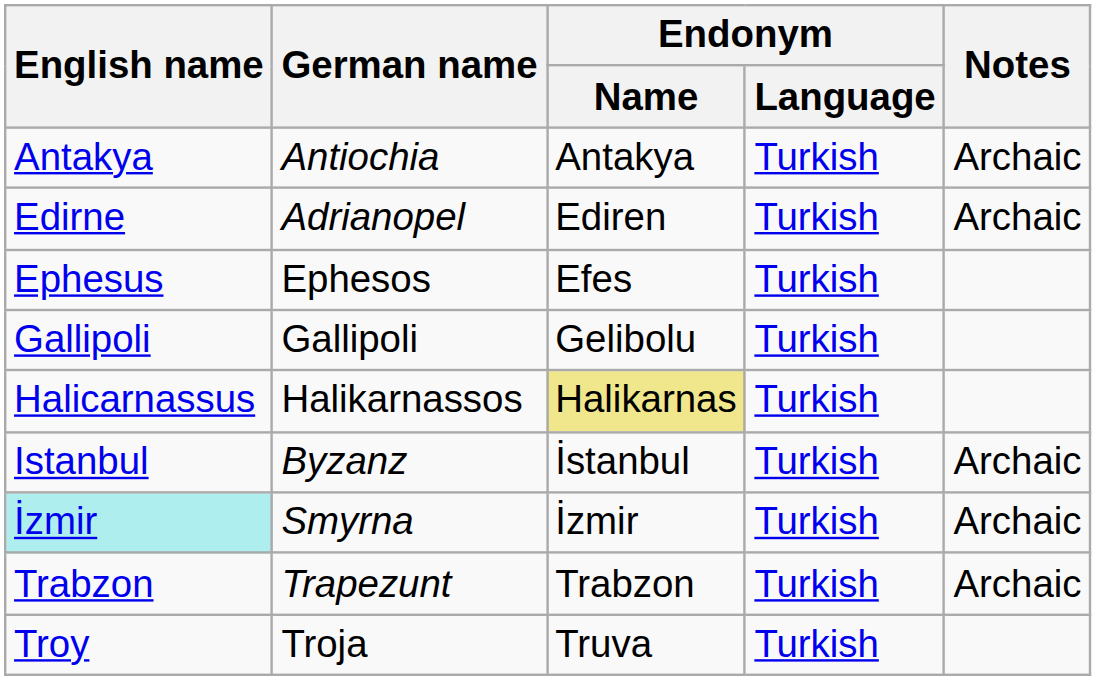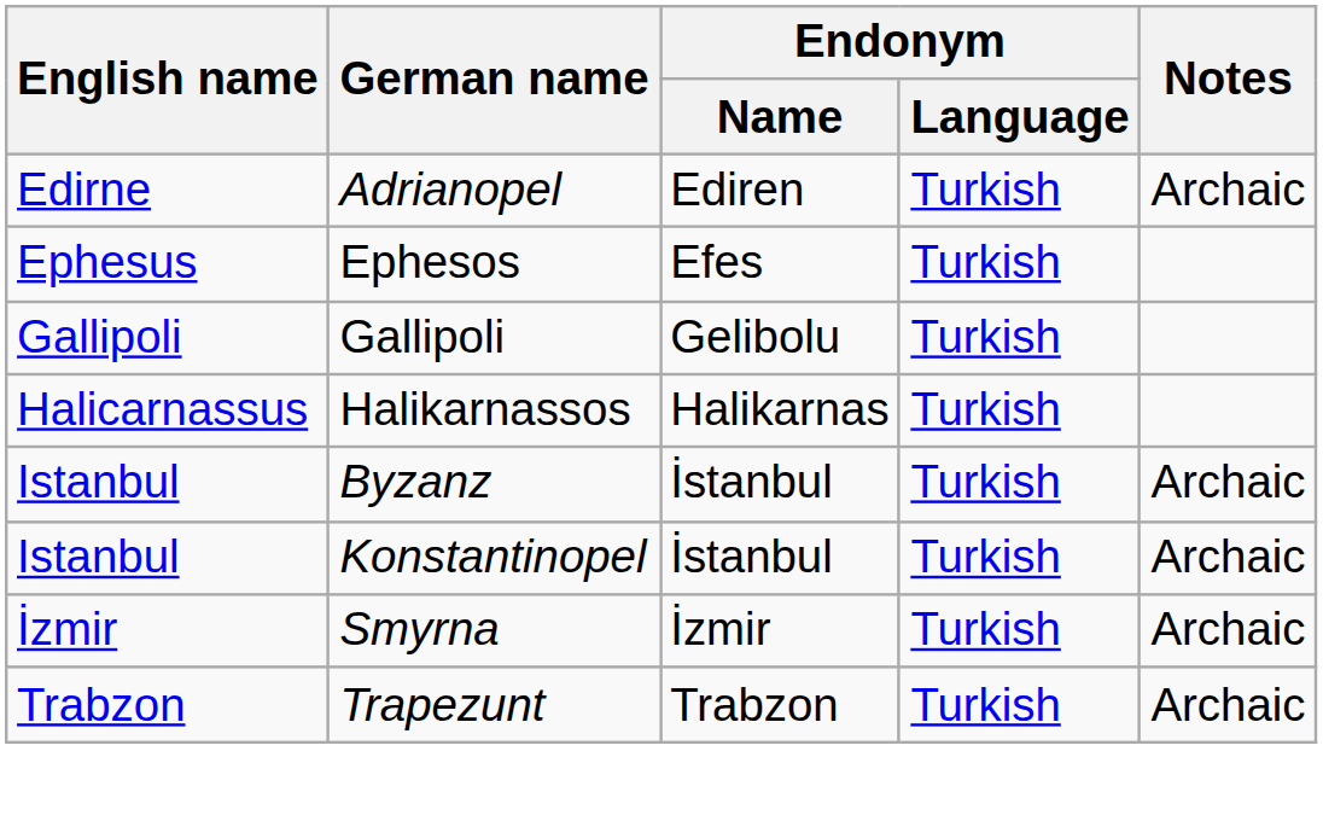 <table class="wikitable sortable mw-collapsible">
 <tr>
 <th rowspan="2">English name</th>
 <th rowspan="2">German name</th>
 <th colspan="2">Endonym</th>
 <th rowspan="2">Notes</th>
 </tr>
 <tr>
 <th>Name</th>
 <th>Language</th>
-</tr>
-<tr>
-<td><a href='#'>Antakya</a></td>
-<td><em>Antiochia</em></td>
-<td>Antakya</td>
-<td><a href='#'>Turkish</a></td>
-<td>Archaic</td>
 </tr>
 <tr>
 <td><a href='#'>Edirne</a></td>
 <td><em>Adrianopel</em></td>
 <td>Ediren</td>
 <td><a href='#'>Turkish</a></td>
 <td>Archaic</td>
 </tr>
 <tr>
 <td><a href='#'>Ephesus</a></td>
 <td>Ephesos</td>
 <td>Efes</td>
 <td><a href='#'>Turkish</a></td>
 <td></td>
 </tr>
 <tr>
 <td><a href='#'>Gallipoli</a></td>
 <td>Gallipoli</td>
 <td>Gelibolu</td>
 <td><a href='#'>Turkish</a></td>
 <td></td>
 </tr>
 <tr>
 <td><a href='#'>Halicarnassus</a></td>
 <td>Halikarnassos</td>
-<td style="background: khaki;">Halikarnas</td>
+<td>Halikarnas</td>
 <td><a href='#'>Turkish</a></td>
 <td></td>
 </tr>
 <tr>
 <td><a href='#'>Istanbul</a></td>
 <td><em>Byzanz</em></td>
 <td>İstanbul</td>
 <td><a href='#'>Turkish</a></td>
 <td>Archaic</td>
 </tr>
 <tr>
-<td style="background: paleturquoise;"><a href='#'>İzmir</a></td>
+<td><a href='#'>Istanbul</a></td>
+<td><em>Konstantinopel</em></td>
+<td>İstanbul</td>
+<td><a href='#'>Turkish</a></td>
+<td>Archaic</td>
+</tr>
+<tr>
+<td><a href='#'>İzmir</a></td>
 <td><em>Smyrna</em></td>
 <td>İzmir</td>
 <td><a href='#'>Turkish</a></td>
 <td>Archaic</td>
 </tr>
 <tr>
 <td><a href='#'>Trabzon</a></td>
 <td><em>Trapezunt</em></td>
 <td>Trabzon</td>
 <td><a href='#'>Turkish</a></td>
 <td>Archaic</td>
 </tr>
-<tr>
-<td><a href='#'>Troy</a></td>
-<td>Troja</td>
-<td>Truva</td>
-<td><a href='#'>Turkish</a></td>
-<td></td>
-</tr>
 </table>
